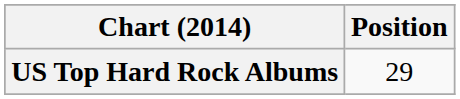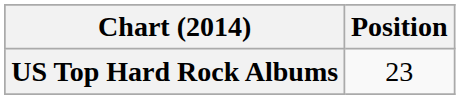 <table class="wikitable plainrowheaders" style="text-align:center">
 <tr>
 <th scope="col">Chart (2014)</th>
 <th scope="col">Position</th>
 </tr>
 <tr>
 <th scope="row">US Top Hard Rock Albums</th>
-<td>29</td>
+<td>23</td>
 </tr>
 </table>
